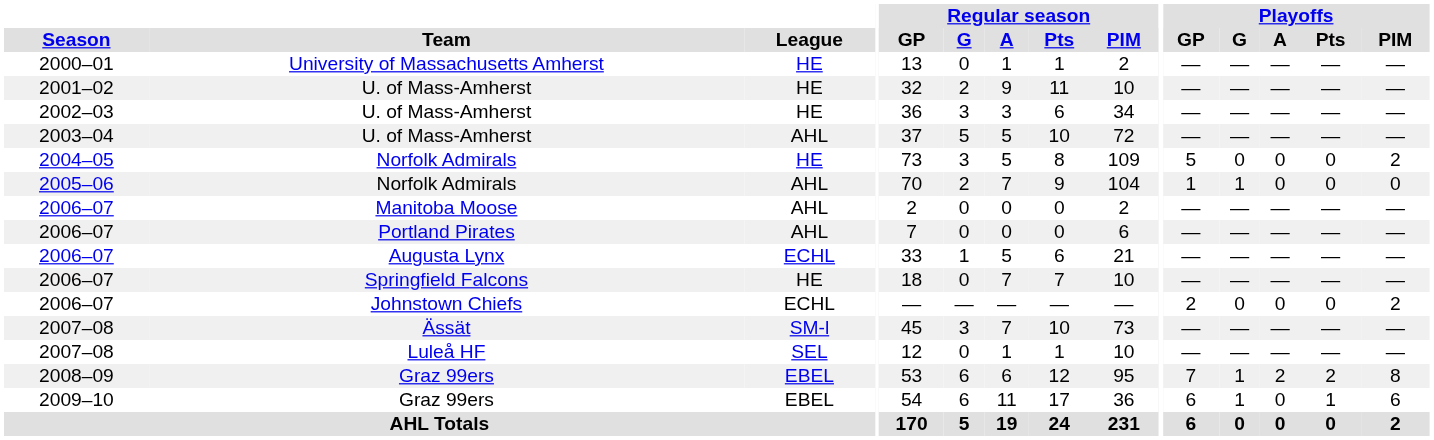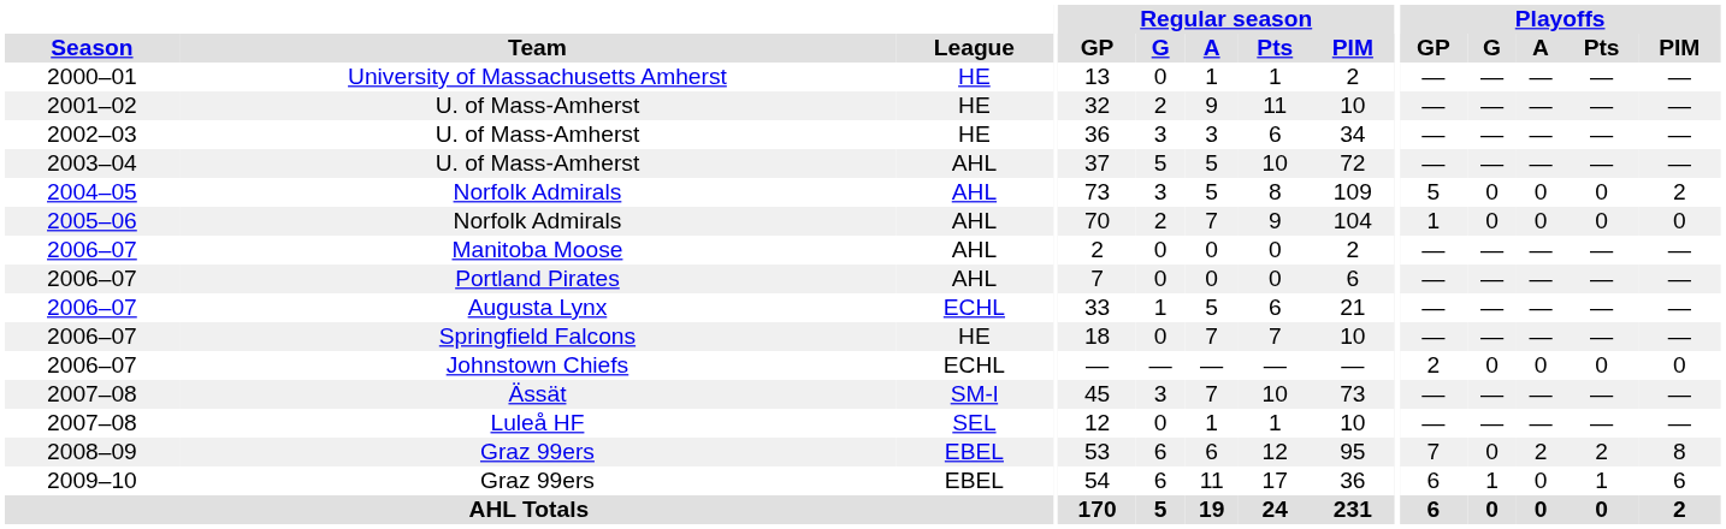 <table border="0" cellpadding="1" cellspacing="0" style="text-align:center; width:75%">
 <tr bgcolor="#e0e0e0">
 <th colspan="3"  bgcolor="#ffffff"></th>
 <th rowspan="99" bgcolor="#ffffff"></th>
 <th colspan="5"><a href='#'>Regular season</a></th>
 <th rowspan="99" bgcolor="#ffffff"></th>
 <th colspan="5"><a href='#'>Playoffs</a></th>
 </tr>
 <tr bgcolor="#e0e0e0">
 <th><a href='#'>Season</a></th>
 <th>Team</th>
 <th>League</th>
 <th>GP</th>
 <th><a href='#'>G</a></th>
 <th><a href='#'>A</a></th>
 <th><a href='#'>Pts</a></th>
 <th><a href='#'>PIM</a></th>
 <th>GP</th>
 <th>G</th>
 <th>A</th>
 <th>Pts</th>
 <th>PIM</th>
 </tr>
 <tr ALIGN="center">
 <td>2000–01</td>
 <td><a href='#'>University of Massachusetts Amherst</a></td>
 <td><a href='#'>HE</a></td>
 <td>13</td>
 <td>0</td>
 <td>1</td>
 <td>1</td>
 <td>2</td>
 <td>—</td>
 <td>—</td>
 <td>—</td>
 <td>—</td>
 <td>—</td>
 </tr>
 <tr ALIGN="center" bgcolor="#f0f0f0">
 <td>2001–02</td>
 <td>U. of Mass-Amherst</td>
 <td>HE</td>
 <td>32</td>
 <td>2</td>
 <td>9</td>
 <td>11</td>
 <td>10</td>
 <td>—</td>
 <td>—</td>
 <td>—</td>
 <td>—</td>
 <td>—</td>
 </tr>
 <tr ALIGN="center">
 <td>2002–03</td>
 <td>U. of Mass-Amherst</td>
 <td>HE</td>
 <td>36</td>
 <td>3</td>
 <td>3</td>
 <td>6</td>
 <td>34</td>
 <td>—</td>
 <td>—</td>
 <td>—</td>
 <td>—</td>
 <td>—</td>
 </tr>
 <tr ALIGN="center" bgcolor="#f0f0f0">
 <td>2003–04</td>
 <td>U. of Mass-Amherst</td>
 <td>AHL</td>
 <td>37</td>
 <td>5</td>
 <td>5</td>
 <td>10</td>
 <td>72</td>
 <td>—</td>
 <td>—</td>
 <td>—</td>
 <td>—</td>
 <td>—</td>
 </tr>
 <tr ALIGN="center">
 <td><a href='#'>2004–05</a></td>
 <td><a href='#'>Norfolk Admirals</a></td>
-<td><a href='#'>HE</a></td>
+<td><a href='#'>AHL</a></td>
 <td>73</td>
 <td>3</td>
 <td>5</td>
 <td>8</td>
 <td>109</td>
 <td>5</td>
 <td>0</td>
 <td>0</td>
 <td>0</td>
 <td>2</td>
 </tr>
 <tr ALIGN="center" bgcolor="#f0f0f0">
 <td><a href='#'>2005–06</a></td>
 <td>Norfolk Admirals</td>
 <td>AHL</td>
 <td>70</td>
 <td>2</td>
 <td>7</td>
 <td>9</td>
 <td>104</td>
 <td>1</td>
-<td>1</td>
+<td>0</td>
 <td>0</td>
 <td>0</td>
 <td>0</td>
 </tr>
 <tr ALIGN="center">
 <td><a href='#'>2006–07</a></td>
 <td><a href='#'>Manitoba Moose</a></td>
 <td>AHL</td>
 <td>2</td>
 <td>0</td>
 <td>0</td>
 <td>0</td>
 <td>2</td>
 <td>—</td>
 <td>—</td>
 <td>—</td>
 <td>—</td>
 <td>—</td>
 </tr>
 <tr ALIGN="center" bgcolor="#f0f0f0">
 <td>2006–07</td>
 <td><a href='#'>Portland Pirates</a></td>
 <td>AHL</td>
 <td>7</td>
 <td>0</td>
 <td>0</td>
 <td>0</td>
 <td>6</td>
 <td>—</td>
 <td>—</td>
 <td>—</td>
 <td>—</td>
 <td>—</td>
 </tr>
 <tr ALIGN="center">
 <td><a href='#'>2006–07</a></td>
 <td><a href='#'>Augusta Lynx</a></td>
 <td><a href='#'>ECHL</a></td>
 <td>33</td>
 <td>1</td>
 <td>5</td>
 <td>6</td>
 <td>21</td>
 <td>—</td>
 <td>—</td>
 <td>—</td>
 <td>—</td>
 <td>—</td>
 </tr>
 <tr ALIGN="center" bgcolor="#f0f0f0">
 <td>2006–07</td>
 <td><a href='#'>Springfield Falcons</a></td>
 <td>HE</td>
 <td>18</td>
 <td>0</td>
 <td>7</td>
 <td>7</td>
 <td>10</td>
 <td>—</td>
 <td>—</td>
 <td>—</td>
 <td>—</td>
 <td>—</td>
 </tr>
 <tr ALIGN="center">
 <td>2006–07</td>
 <td><a href='#'>Johnstown Chiefs</a></td>
 <td>ECHL</td>
 <td>—</td>
 <td>—</td>
 <td>—</td>
 <td>—</td>
 <td>—</td>
 <td>2</td>
 <td>0</td>
 <td>0</td>
 <td>0</td>
-<td>2</td>
+<td>0</td>
 </tr>
 <tr ALIGN="center" bgcolor="#f0f0f0">
 <td>2007–08</td>
 <td><a href='#'>Ässät</a></td>
 <td><a href='#'>SM-l</a></td>
 <td>45</td>
 <td>3</td>
 <td>7</td>
 <td>10</td>
 <td>73</td>
 <td>—</td>
 <td>—</td>
 <td>—</td>
 <td>—</td>
 <td>—</td>
 </tr>
 <tr ALIGN="center">
 <td>2007–08</td>
 <td><a href='#'>Luleå HF</a></td>
 <td><a href='#'>SEL</a></td>
 <td>12</td>
 <td>0</td>
 <td>1</td>
 <td>1</td>
 <td>10</td>
 <td>—</td>
 <td>—</td>
 <td>—</td>
 <td>—</td>
 <td>—</td>
 </tr>
 <tr ALIGN="center" bgcolor="#f0f0f0">
 <td>2008–09</td>
 <td><a href='#'>Graz 99ers</a></td>
 <td><a href='#'>EBEL</a></td>
 <td>53</td>
 <td>6</td>
 <td>6</td>
 <td>12</td>
 <td>95</td>
 <td>7</td>
-<td>1</td>
+<td>0</td>
 <td>2</td>
 <td>2</td>
 <td>8</td>
 </tr>
 <tr ALIGN="center">
 <td>2009–10</td>
 <td>Graz 99ers</td>
 <td>EBEL</td>
 <td>54</td>
 <td>6</td>
 <td>11</td>
 <td>17</td>
 <td>36</td>
 <td>6</td>
 <td>1</td>
 <td>0</td>
 <td>1</td>
 <td>6</td>
 </tr>
 <tr bgcolor="#e0e0e0">
 <th colspan="3">AHL Totals</th>
 <th>170</th>
 <th>5</th>
 <th>19</th>
 <th>24</th>
 <th>231</th>
 <th>6</th>
 <th>0</th>
 <th>0</th>
 <th>0</th>
 <th>2</th>
 </tr>
 </table>
